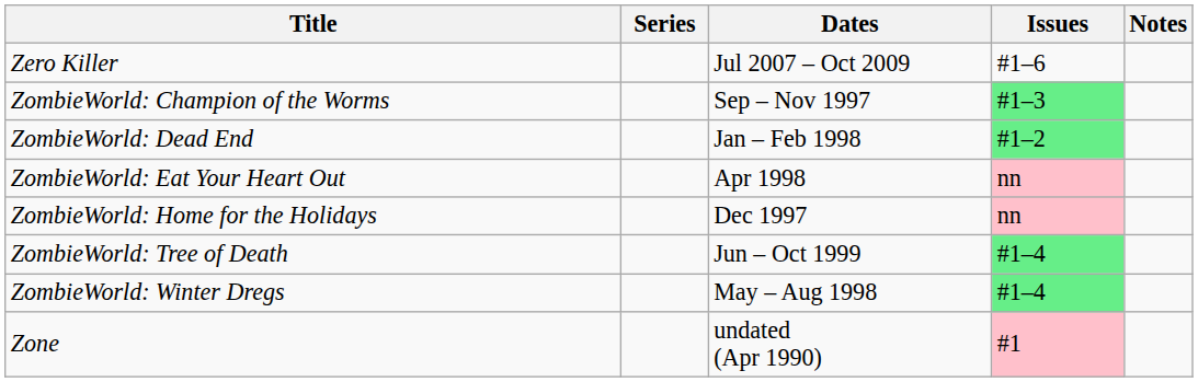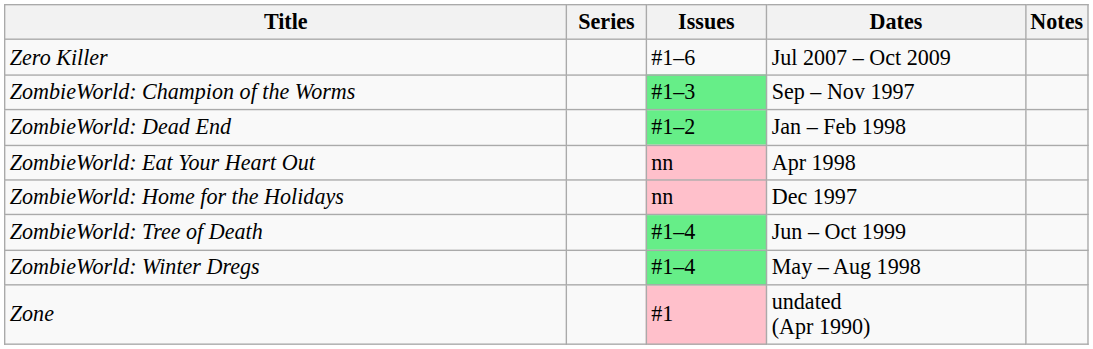 <table class="wikitable">
 <tr>
 <th scope="col" style="width: 400px;">Title</th>
 <th scope="col" style="width: 50px;">Series</th>
+<th scope="col" style="width: 80px;">Issues</th>
 <th scope="col" style="width: 180px;">Dates</th>
-<th scope="col" style="width: 80px;">Issues</th>
 <th>Notes</th>
 </tr>
 <tr>
 <td><em>Zero Killer</em></td>
 <td></td>
+<td>#1–6</td>
 <td>Jul 2007 – Oct 2009</td>
-<td>#1–6</td>
 <td></td>
 </tr>
 <tr>
 <td><em>ZombieWorld: Champion of the Worms</em></td>
 <td></td>
+<td style="background:#66EE88;">#1–3</td>
 <td>Sep – Nov 1997</td>
-<td style="background:#66EE88;">#1–3</td>
 <td></td>
 </tr>
 <tr>
 <td><em>ZombieWorld: Dead End</em></td>
 <td></td>
+<td style="background:#66EE88;">#1–2</td>
 <td>Jan – Feb 1998</td>
-<td style="background:#66EE88;">#1–2</td>
 <td></td>
 </tr>
 <tr>
 <td><em>ZombieWorld: Eat Your Heart Out</em></td>
 <td></td>
+<td style="background:#FFC0CB;">nn</td>
 <td>Apr 1998</td>
-<td style="background:#FFC0CB;">nn</td>
 <td></td>
 </tr>
 <tr>
 <td><em>ZombieWorld: Home for the Holidays</em></td>
 <td></td>
+<td style="background:#FFC0CB;">nn</td>
 <td>Dec 1997</td>
-<td style="background:#FFC0CB;">nn</td>
 <td></td>
 </tr>
 <tr>
 <td><em>ZombieWorld: Tree of Death</em></td>
 <td></td>
+<td style="background:#66EE88;">#1–4</td>
 <td>Jun – Oct 1999</td>
-<td style="background:#66EE88;">#1–4</td>
 <td></td>
 </tr>
 <tr>
 <td><em>ZombieWorld: Winter Dregs</em></td>
 <td></td>
+<td style="background:#66EE88;">#1–4</td>
 <td>May – Aug 1998</td>
-<td style="background:#66EE88;">#1–4</td>
 <td></td>
 </tr>
 <tr>
 <td><em>Zone</em></td>
 <td></td>
+<td style="background:#FFC0CB;">#1</td>
 <td>undated<br>(Apr 1990)</td>
-<td style="background:#FFC0CB;">#1</td>
 <td></td>
 </tr>
 </table>
